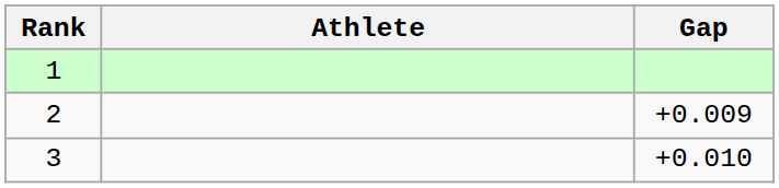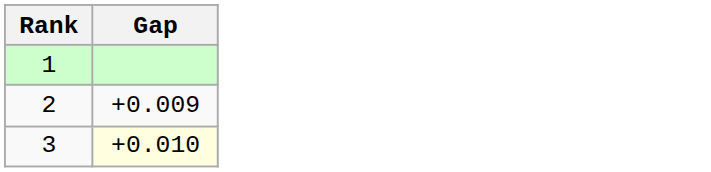 <table class=wikitable style="text-align:center">
 <tr>
 <th width=40>Rank</th>
-<th width=250>Athlete</th>
 <th width=60>Gap</th>
 </tr>
 <tr bgcolor="ccffcc">
 <td>1</td>
-<td align=left></td>
 <td></td>
 </tr>
 <tr>
 <td>2</td>
-<td align=left></td>
 <td>+0.009</td>
 </tr>
 <tr>
 <td>3</td>
-<td align=left></td>
-<td>+0.010</td>
+<td style="background: lightyellow;">+0.010</td>
 </tr>
 </table>
